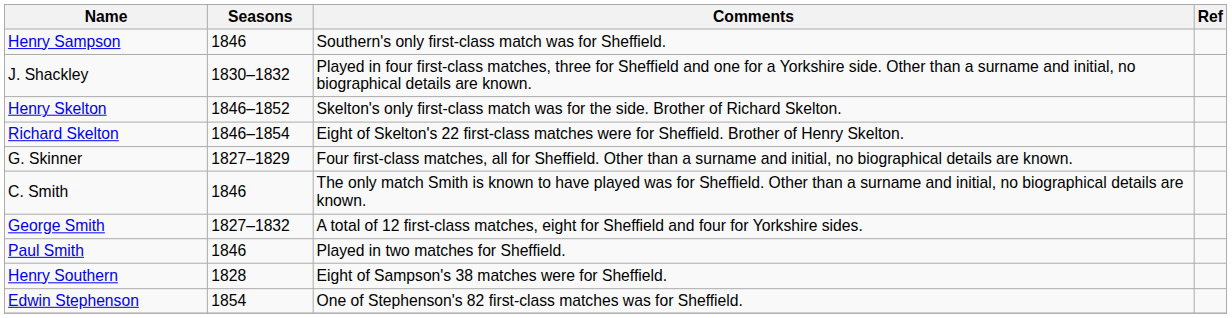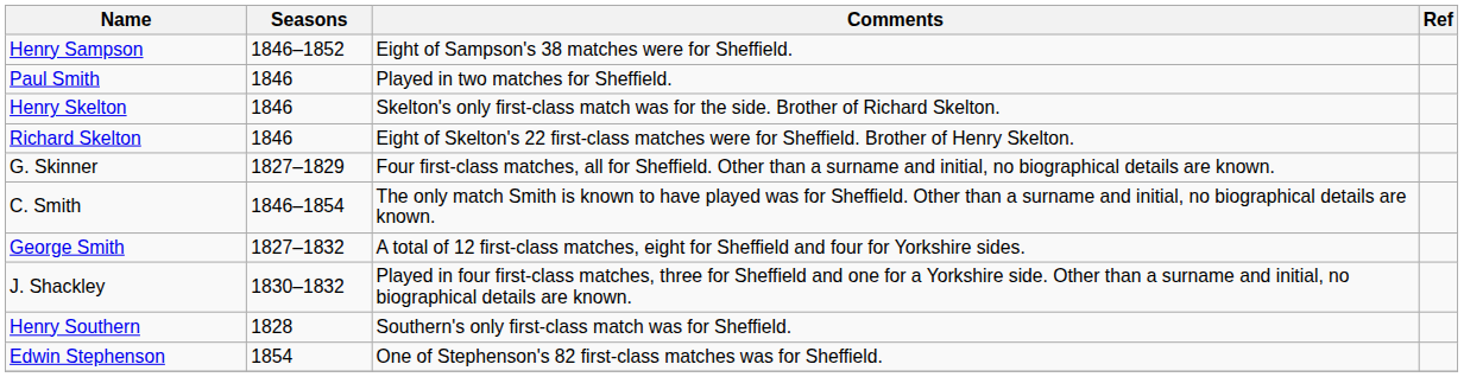 <table class="wikitable">
 <tr>
 <th style="width:200px">Name</th>
 <th style="width: 100px">Seasons</th>
 <th>Comments</th>
 <th>Ref</th>
 </tr>
 <tr>
 <td><a href='#'>Henry Sampson</a></td>
-<td>1846</td>
-<td>Southern's only first-class match was for Sheffield.</td>
+<td>1846–1852</td>
+<td>Eight of Sampson's 38 matches were for Sheffield.</td>
 <td></td>
 </tr>
 <tr>
-<td>J. Shackley</td>
-<td>1830–1832</td>
-<td>Played in four first-class matches, three for Sheffield and one for a Yorkshire side. Other than a surname and initial, no biographical details are known.</td>
+<td><a href='#'>Paul Smith</a></td>
+<td>1846</td>
+<td>Played in two matches for Sheffield.</td>
 <td></td>
 </tr>
 <tr>
 <td><a href='#'>Henry Skelton</a></td>
-<td>1846–1852</td>
+<td>1846</td>
 <td>Skelton's only first-class match was for the side. Brother of Richard Skelton.</td>
 <td></td>
 </tr>
 <tr>
 <td><a href='#'>Richard Skelton</a></td>
-<td>1846–1854</td>
+<td>1846</td>
 <td>Eight of Skelton's 22 first-class matches were for Sheffield. Brother of Henry Skelton.</td>
 <td></td>
 </tr>
 <tr>
 <td>G. Skinner</td>
 <td>1827–1829</td>
 <td>Four first-class matches, all for Sheffield. Other than a surname and initial, no biographical details are known.</td>
 <td></td>
 </tr>
 <tr>
 <td>C. Smith</td>
-<td>1846</td>
+<td>1846–1854</td>
 <td>The only match Smith is known to have played was for Sheffield. Other than a surname and initial, no biographical details are known.</td>
 <td></td>
 </tr>
 <tr>
 <td><a href='#'>George Smith</a></td>
 <td>1827–1832</td>
 <td>A total of 12 first-class matches, eight for Sheffield and four for Yorkshire sides.</td>
 <td></td>
 </tr>
 <tr>
-<td><a href='#'>Paul Smith</a></td>
-<td>1846</td>
-<td>Played in two matches for Sheffield.</td>
+<td>J. Shackley</td>
+<td>1830–1832</td>
+<td>Played in four first-class matches, three for Sheffield and one for a Yorkshire side. Other than a surname and initial, no biographical details are known.</td>
 <td></td>
 </tr>
 <tr>
 <td><a href='#'>Henry Southern</a></td>
 <td>1828</td>
-<td>Eight of Sampson's 38 matches were for Sheffield.</td>
+<td>Southern's only first-class match was for Sheffield.</td>
 <td></td>
 </tr>
 <tr>
 <td><a href='#'>Edwin Stephenson</a></td>
 <td>1854</td>
 <td>One of Stephenson's 82 first-class matches was for Sheffield.</td>
 <td></td>
 </tr>
 <tr>
 </tr>
 </table>
